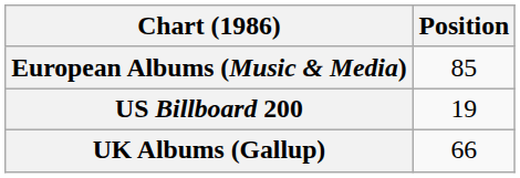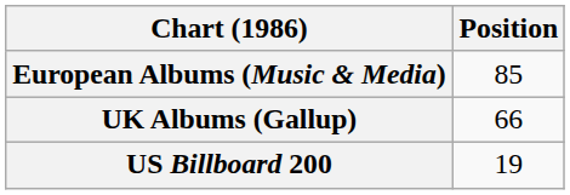 <table class="wikitable sortable plainrowheaders" style="text-align:center">
 <tr>
 <th scope="col">Chart (1986)</th>
 <th scope="col">Position</th>
 </tr>
 <tr>
 <th scope="row">European Albums (<em>Music & Media</em>)</th>
 <td>85</td>
 </tr>
 <tr>
+<th scope="row">UK Albums (Gallup)</th>
+<td>66</td>
+</tr>
+<tr>
 <th scope="row">US <em>Billboard</em> 200</th>
 <td>19</td>
 </tr>
-<tr>
-<th scope="row">UK Albums (Gallup)</th>
-<td>66</td>
-</tr>
 </table>
